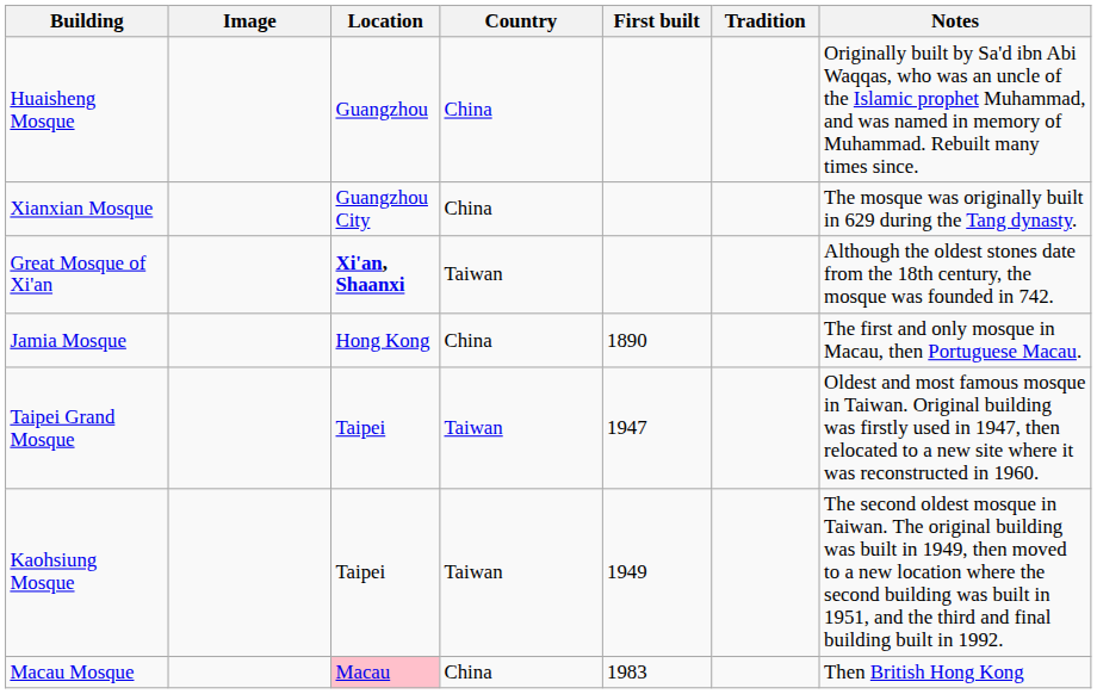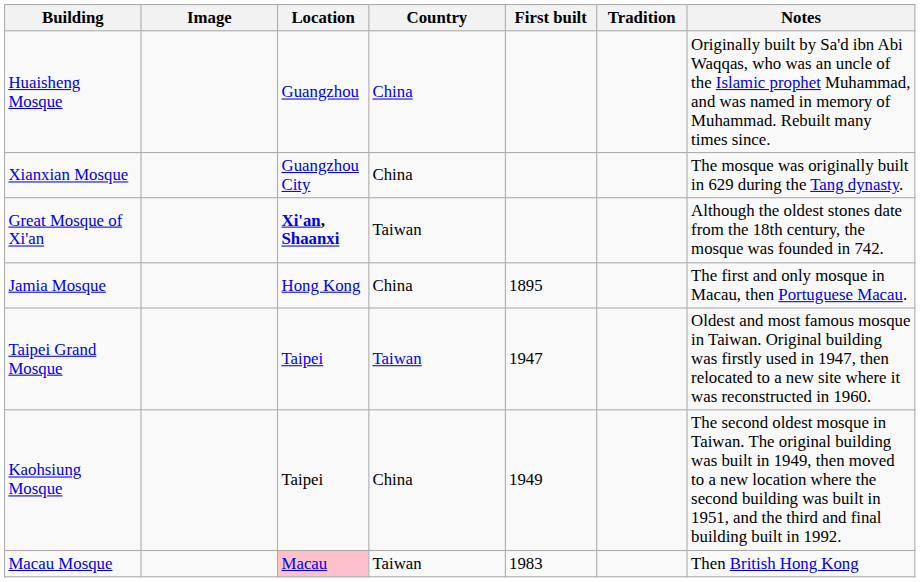 <table class="wikitable sortable">
 <tr>
 <th style="width:15%">Building</th>
 <th class="unsortable"; style="width:15%">Image</th>
 <th style="width:10%">Location</th>
 <th style="width:15%">Country</th>
 <th style="width:10%">First built</th>
 <th style="width:10%">Tradition</th>
 <th class="unsortable"; style="width:25%">Notes</th>
 </tr>
 <tr>
 <td><a href='#'>Huaisheng Mosque</a></td>
 <td></td>
 <td><a href='#'>Guangzhou</a></td>
 <td><a href='#'>China</a></td>
 <td></td>
 <td></td>
 <td>Originally built by Sa'd ibn Abi Waqqas, who was an uncle of the <a href='#'>Islamic prophet</a> Muhammad, and was named in memory of Muhammad. Rebuilt many times since.</td>
 </tr>
 <tr>
 <td><a href='#'>Xianxian Mosque</a></td>
 <td></td>
 <td><a href='#'>Guangzhou City</a></td>
 <td>China</td>
 <td></td>
 <td></td>
 <td>The mosque was originally built in 629 during the <a href='#'>Tang dynasty</a>.</td>
 </tr>
 <tr>
 <td><a href='#'>Great Mosque of Xi'an</a></td>
 <td></td>
 <td><strong><a href='#'>Xi'an</a>, <a href='#'>Shaanxi</a></strong></td>
 <td>Taiwan</td>
 <td></td>
 <td></td>
 <td>Although the oldest stones date from the 18th century, the mosque was founded in 742.</td>
 </tr>
 <tr>
 <td><a href='#'>Jamia Mosque</a></td>
 <td></td>
 <td><a href='#'>Hong Kong</a></td>
 <td>China</td>
-<td>1890</td>
+<td>1895</td>
 <td></td>
 <td>The first and only mosque in Macau, then <a href='#'>Portuguese Macau</a>.</td>
 </tr>
 <tr>
 <td><a href='#'>Taipei Grand Mosque</a></td>
 <td></td>
 <td><a href='#'>Taipei</a></td>
 <td><a href='#'>Taiwan</a></td>
 <td>1947</td>
 <td></td>
 <td>Oldest and most famous mosque in Taiwan. Original building was firstly used in 1947, then relocated to a new site where it was reconstructed in 1960.</td>
 </tr>
 <tr>
 <td><a href='#'>Kaohsiung Mosque</a></td>
 <td></td>
 <td>Taipei</td>
-<td>Taiwan</td>
+<td>China</td>
 <td>1949</td>
 <td></td>
 <td>The second oldest mosque in Taiwan. The original building was built in 1949, then moved to a new location where the second building was built in 1951, and the third and final building built in 1992.</td>
 </tr>
 <tr>
 <td><a href='#'>Macau Mosque</a></td>
 <td></td>
 <td style="background: pink;"><a href='#'>Macau</a></td>
-<td>China</td>
+<td>Taiwan</td>
 <td>1983</td>
 <td></td>
 <td>Then <a href='#'>British Hong Kong</a></td>
 </tr>
 </table>
